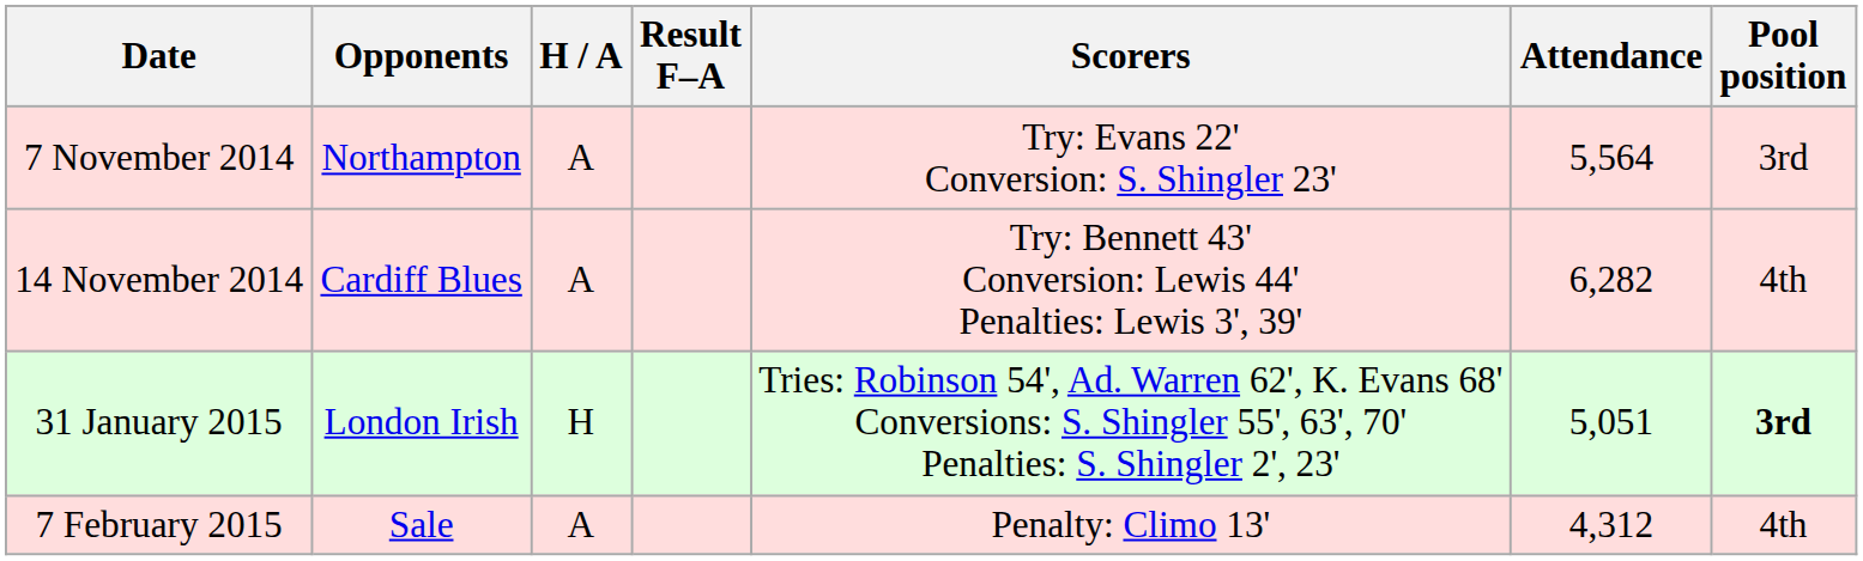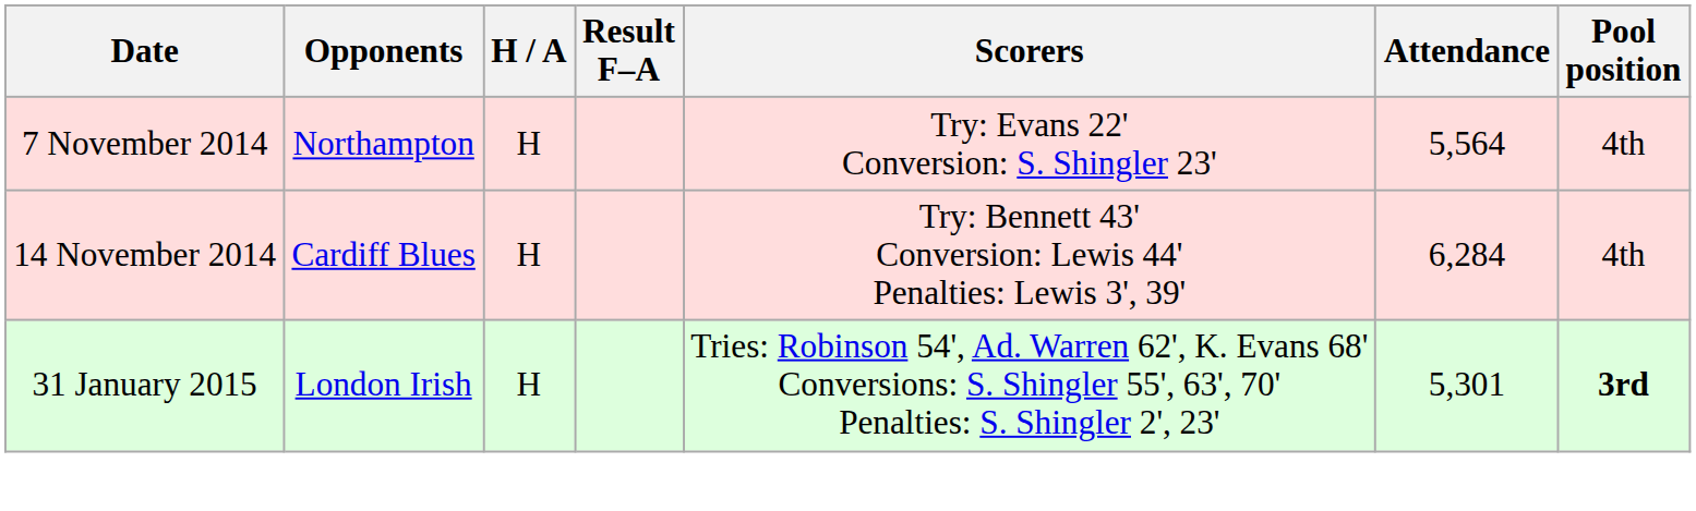 <table class="wikitable" style="text-align:center">
 <tr>
 <th>Date</th>
 <th>Opponents</th>
 <th>H / A</th>
 <th>Result<br>F–A</th>
 <th>Scorers</th>
 <th>Attendance</th>
 <th>Pool<br>position</th>
 </tr>
 <tr bgcolor="ffdddd">
 <td>7 November 2014</td>
 <td><a href='#'>Northampton</a></td>
-<td>A</td>
+<td>H</td>
 <td></td>
 <td>Try: Evans 22'<br>Conversion: <a href='#'>S. Shingler</a> 23'</td>
 <td>5,564</td>
-<td>3rd</td>
+<td>4th</td>
 </tr>
 <tr bgcolor="ffdddd">
 <td>14 November 2014</td>
 <td><a href='#'>Cardiff Blues</a></td>
-<td>A</td>
+<td>H</td>
 <td></td>
 <td>Try: Bennett 43'<br>Conversion: Lewis 44'<br>Penalties: Lewis 3', 39'</td>
-<td>6,282</td>
+<td>6,284</td>
 <td>4th</td>
 </tr>
 <tr bgcolor="ddffdd">
 <td>31 January 2015</td>
 <td><a href='#'>London Irish</a></td>
 <td>H</td>
 <td></td>
 <td>Tries: <a href='#'>Robinson</a> 54', <a href='#'>Ad. Warren</a> 62', K. Evans 68'<br>Conversions: <a href='#'>S. Shingler</a> 55', 63', 70'<br>Penalties: <a href='#'>S. Shingler</a> 2', 23'</td>
-<td>5,051</td>
+<td>5,301</td>
 <td><strong>3rd</strong></td>
 </tr>
-<tr bgcolor="ffdddd">
-<td>7 February 2015</td>
-<td><a href='#'>Sale</a></td>
-<td>A</td>
-<td></td>
-<td>Penalty: <a href='#'>Climo</a> 13'</td>
-<td>4,312</td>
-<td>4th</td>
-</tr>
 </table>
